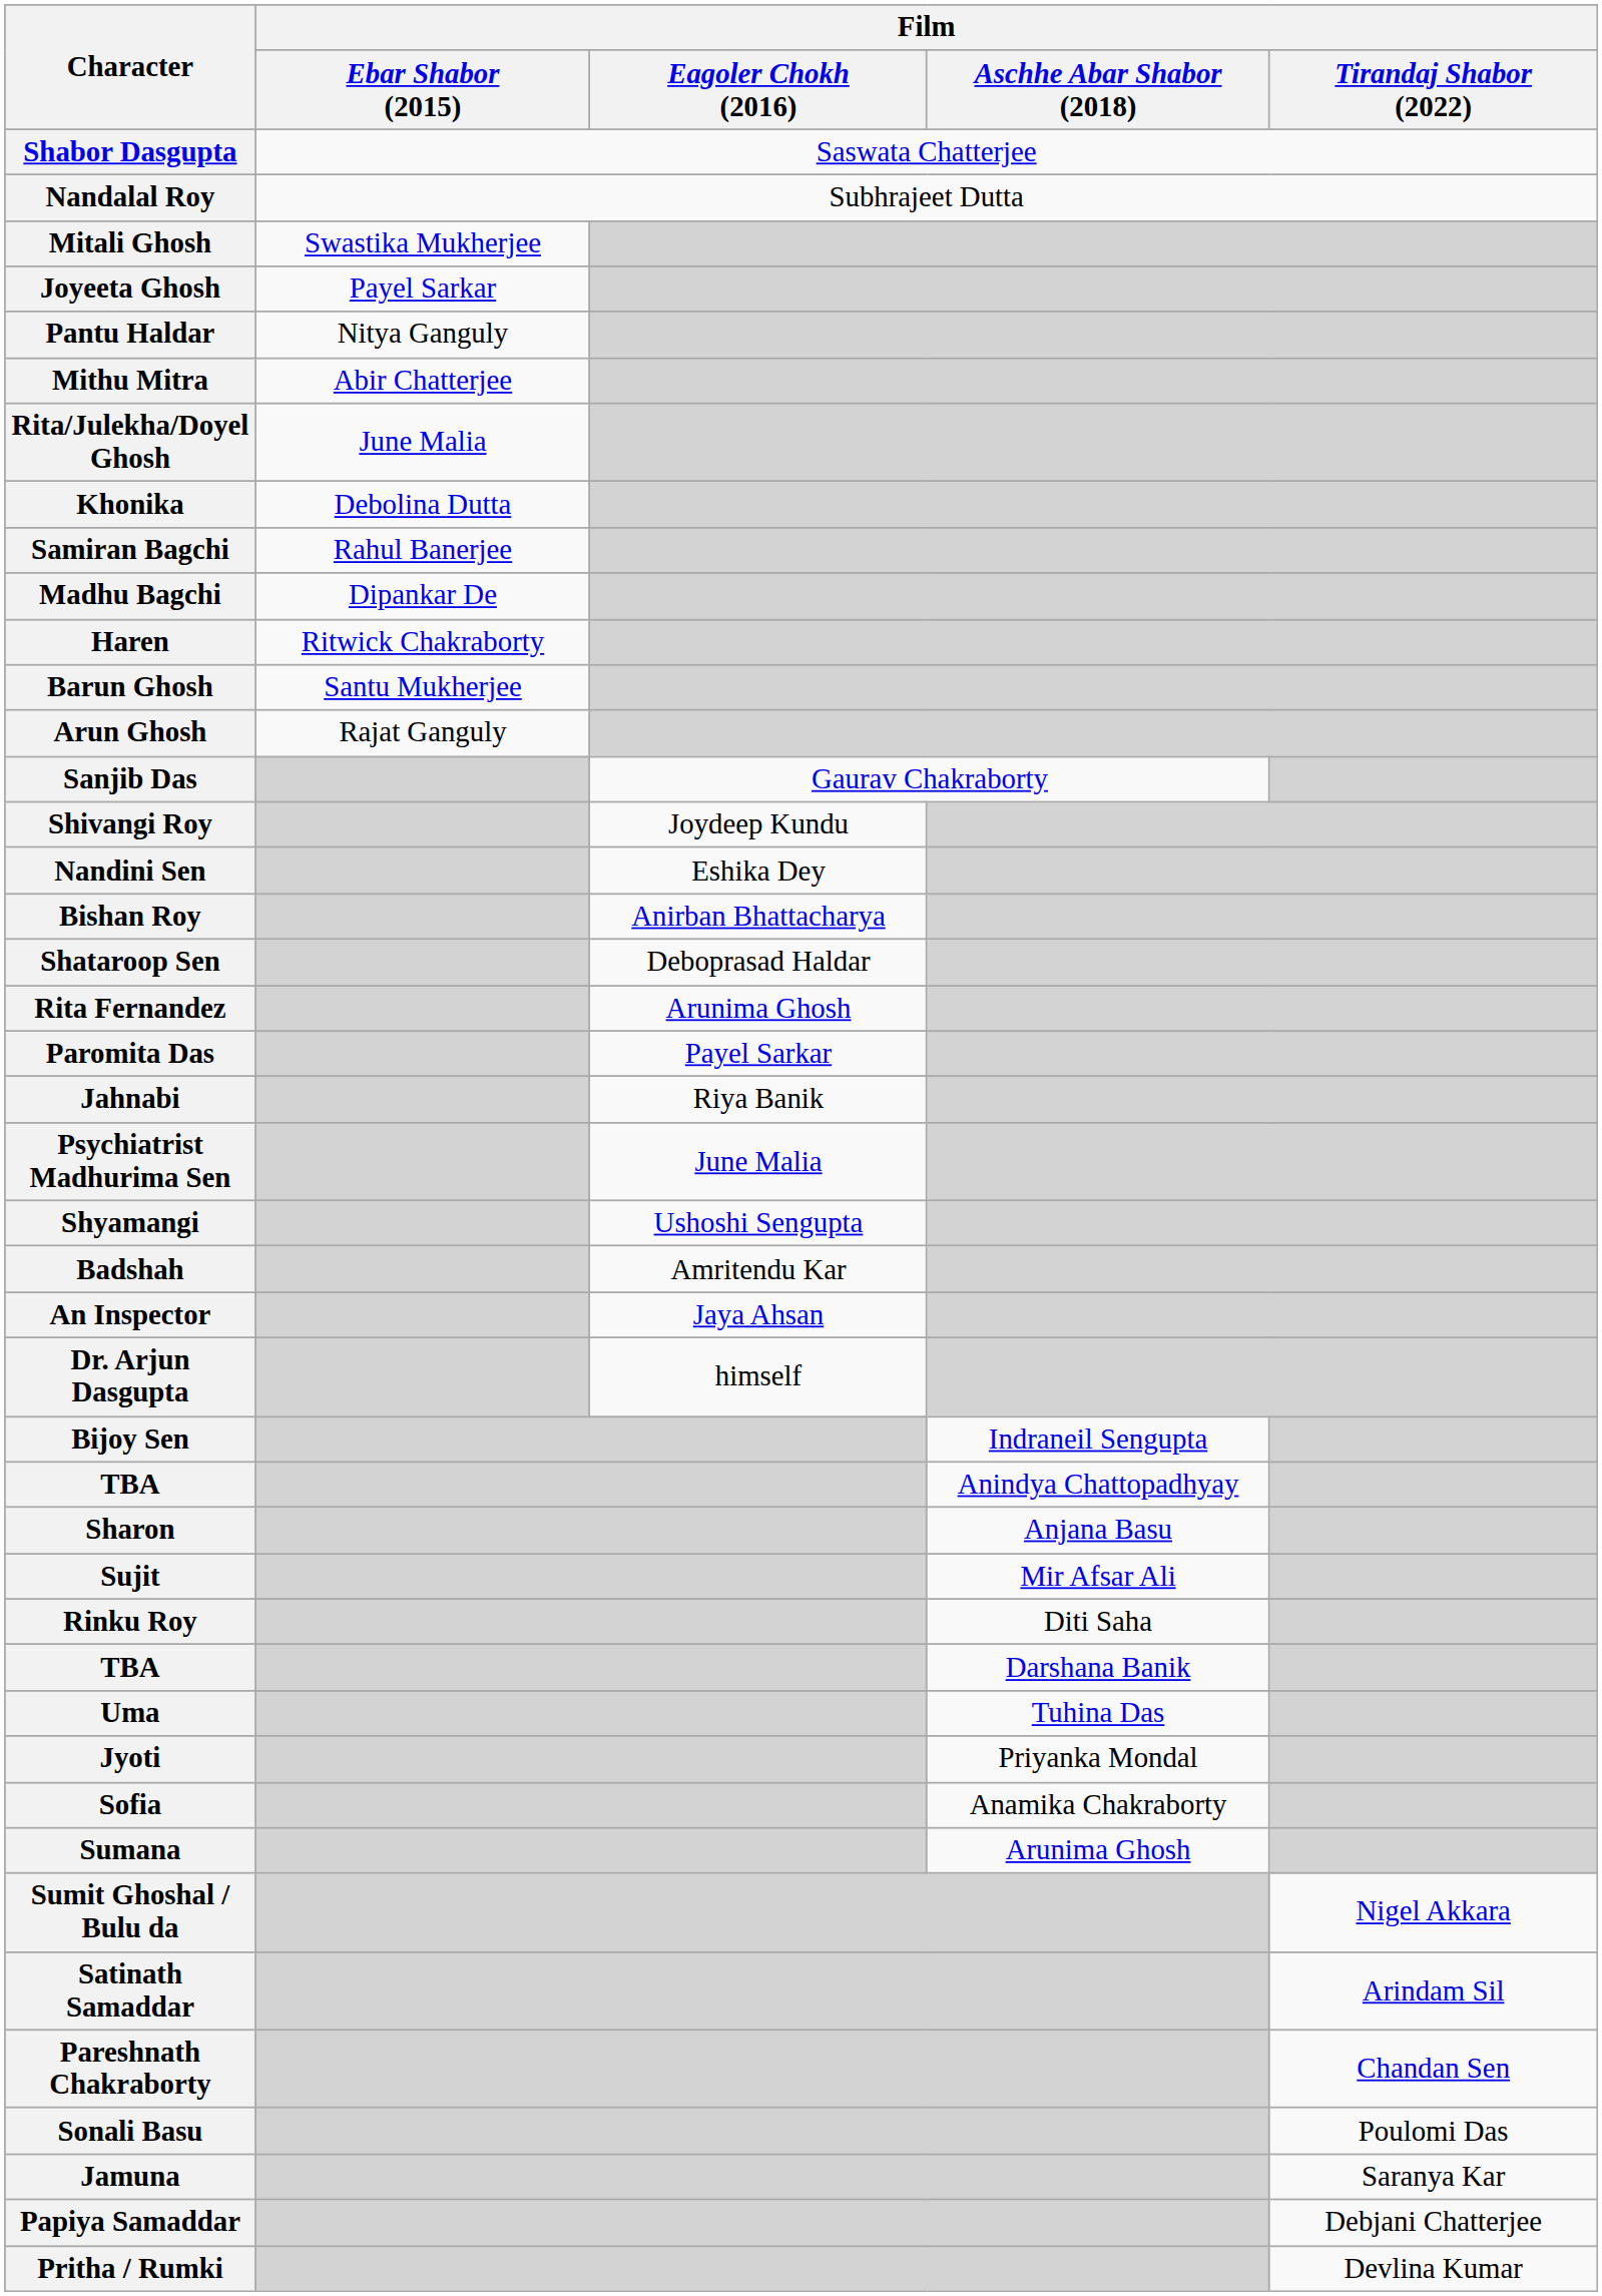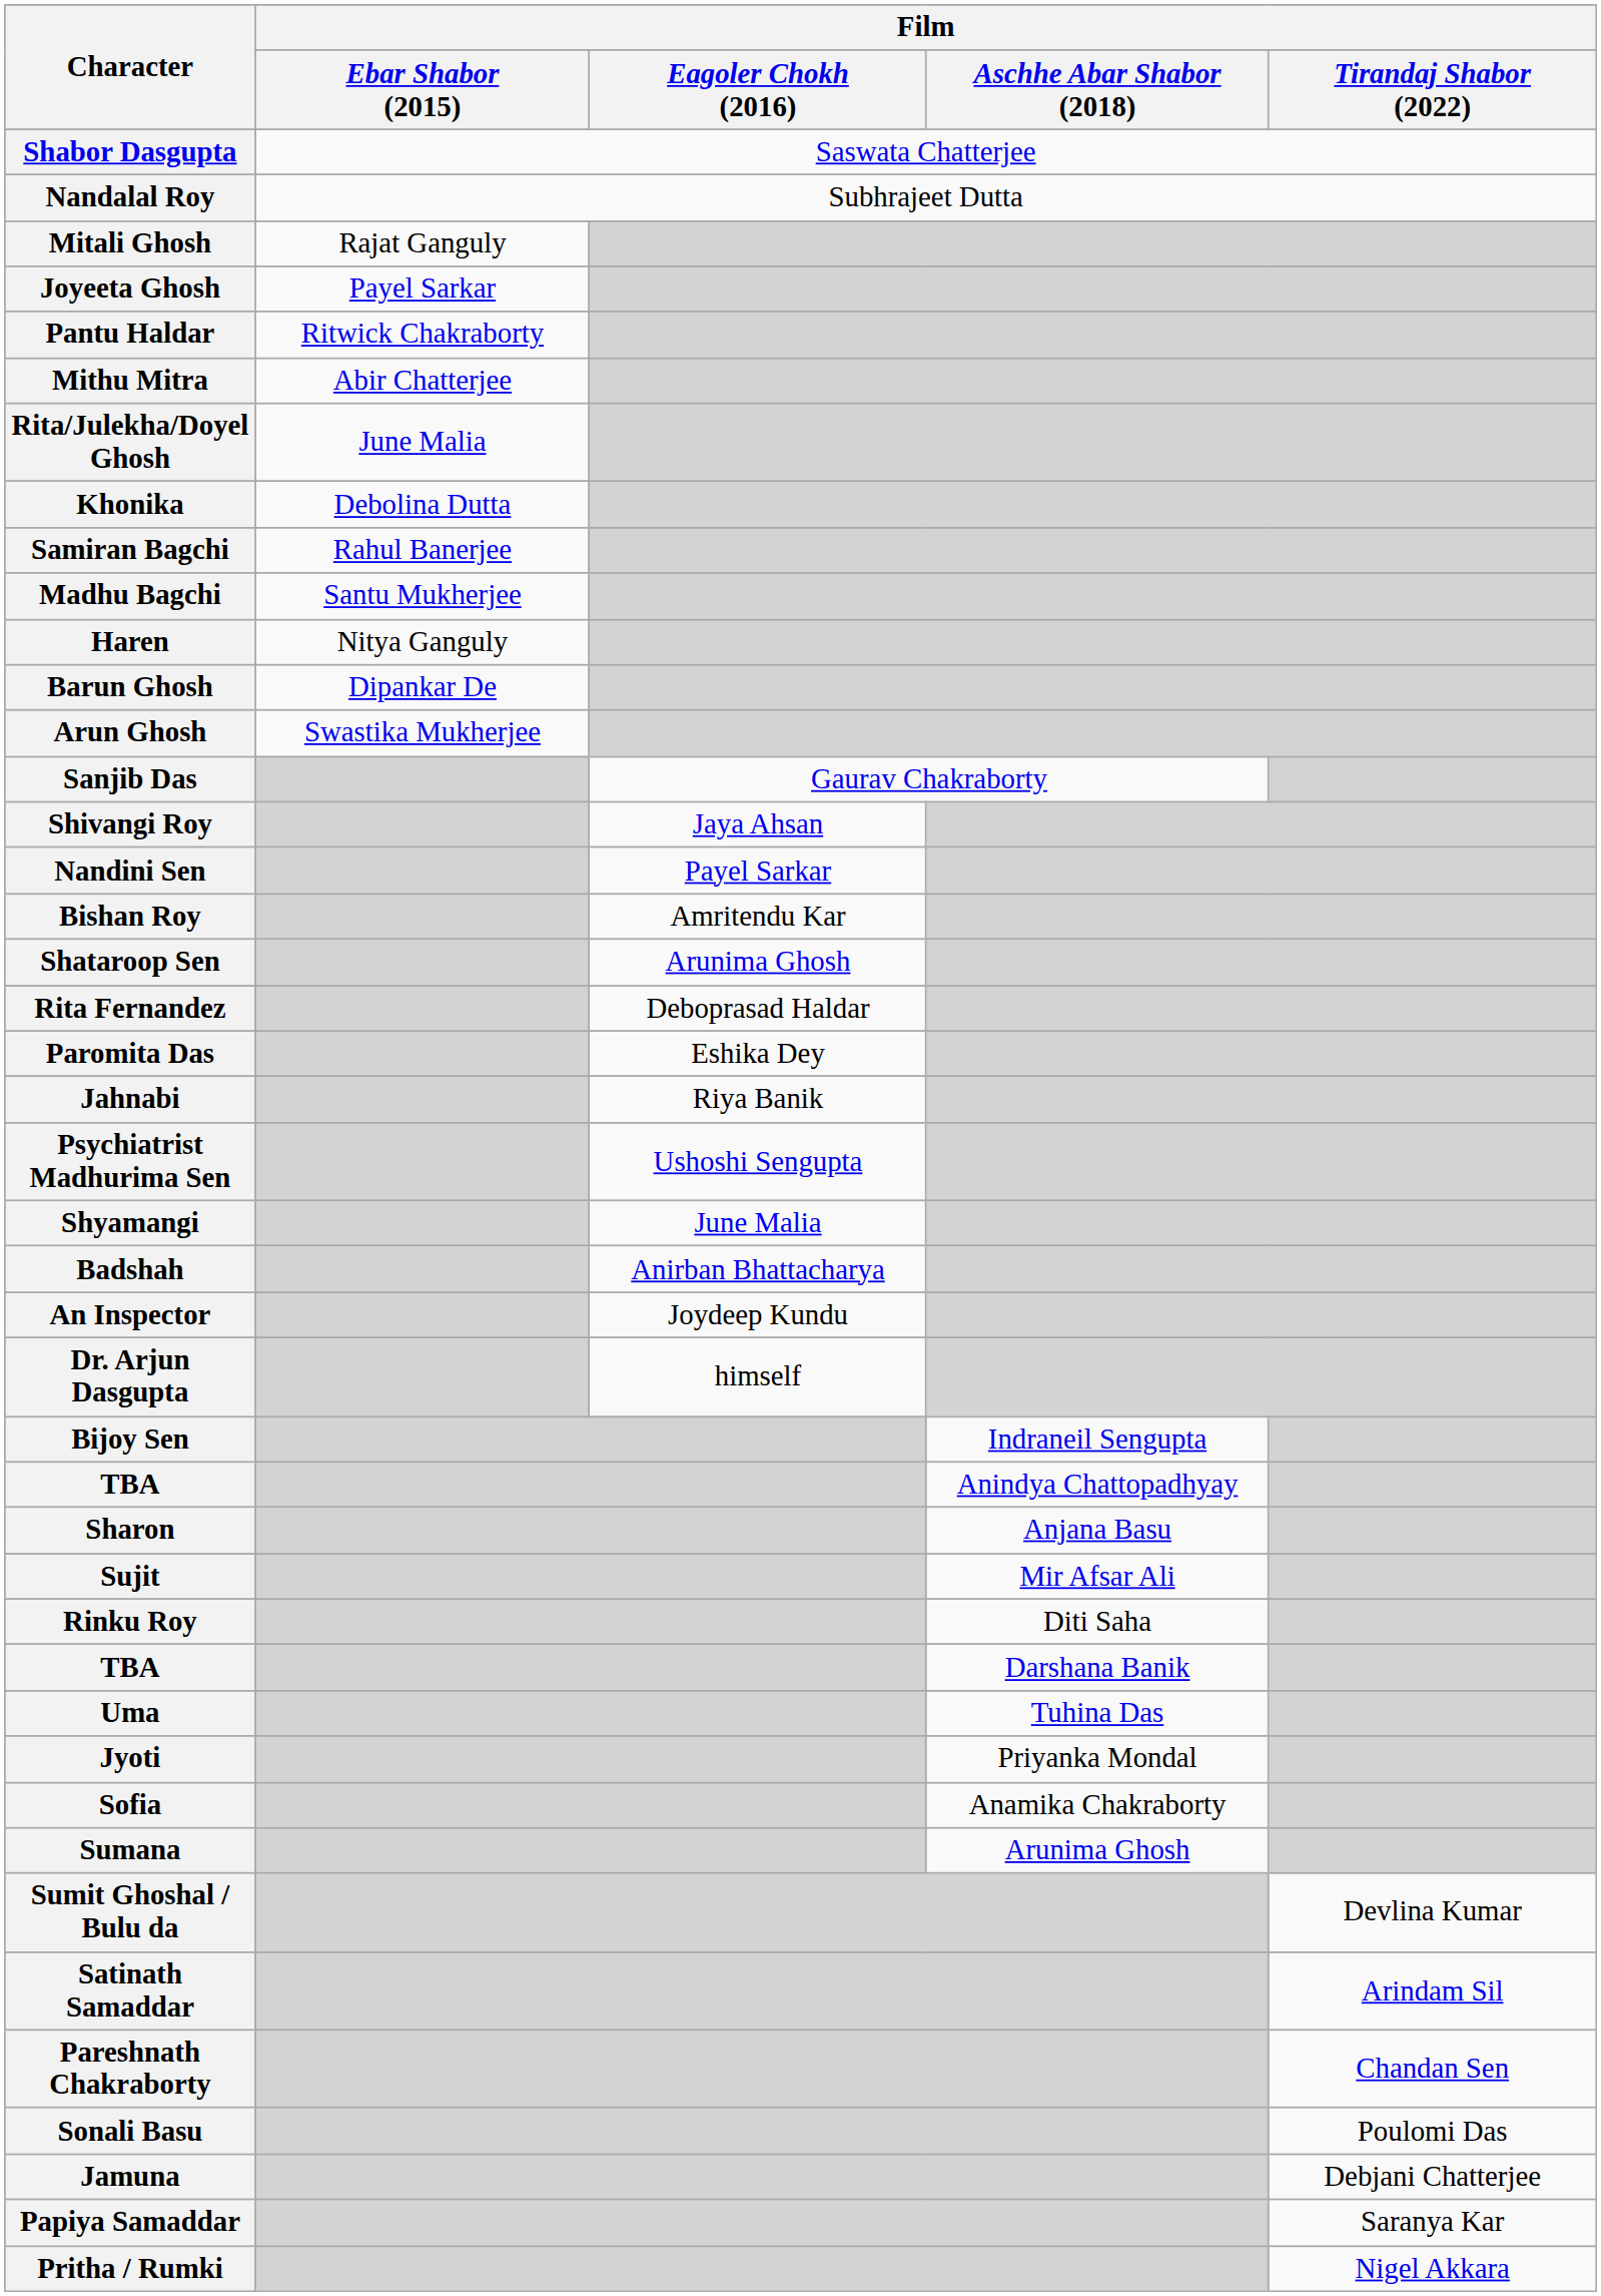 <table class="wikitable" style="text-align:center;" width="100%">
 <tr>
 <th rowspan="2">Character</th>
 <th colspan="4">Film</th>
 </tr>
 <tr>
 <th style="width:25%;"><em><a href='#'>Ebar Shabor</a></em> <br>(2015)</th>
 <th style="width:25%;"><em><a href='#'>Eagoler Chokh</a></em> <br>(2016)</th>
 <th style="width:25%;"><em><a href='#'>Aschhe Abar Shabor</a></em><br>(2018)</th>
 <th style="width:25%;"><em><a href='#'>Tirandaj Shabor</a></em><br>(2022)</th>
 </tr>
 <tr>
 <th><a href='#'>Shabor Dasgupta</a></th>
 <td colspan="4"><a href='#'>Saswata Chatterjee</a></td>
 </tr>
 <tr>
 <th>Nandalal Roy</th>
 <td colspan="4">Subhrajeet Dutta</td>
 </tr>
 <tr>
 <th>Mitali Ghosh</th>
-<td><a href='#'>Swastika Mukherjee</a></td>
+<td>Rajat Ganguly</td>
 <td colspan="3" style="background:#d3d3d3;"></td>
 </tr>
 <tr>
 <th>Joyeeta Ghosh</th>
 <td><a href='#'>Payel Sarkar</a></td>
 <td colspan="3" style="background:#d3d3d3;"></td>
 </tr>
 <tr>
 <th>Pantu Haldar</th>
-<td>Nitya Ganguly</td>
+<td><a href='#'>Ritwick Chakraborty</a></td>
 <td colspan="3" style="background:#d3d3d3;"></td>
 </tr>
 <tr>
 <th>Mithu Mitra</th>
 <td><a href='#'>Abir Chatterjee</a></td>
 <td colspan="3" style="background:#d3d3d3;"></td>
 </tr>
 <tr>
 <th>Rita/Julekha/Doyel Ghosh</th>
 <td><a href='#'>June Malia</a></td>
 <td colspan="3" style="background:#d3d3d3;"></td>
 </tr>
 <tr>
 <th>Khonika</th>
 <td><a href='#'>Debolina Dutta</a></td>
 <td colspan="3" style="background:#d3d3d3;"></td>
 </tr>
 <tr>
 <th>Samiran Bagchi</th>
 <td><a href='#'>Rahul Banerjee</a></td>
 <td colspan="3" style="background:#d3d3d3;"></td>
 </tr>
 <tr>
 <th>Madhu Bagchi</th>
+<td><a href='#'>Santu Mukherjee</a></td>
+<td colspan="3" style="background:#d3d3d3;"></td>
+</tr>
+<tr>
+<th>Haren</th>
+<td>Nitya Ganguly</td>
+<td colspan="3" style="background:#d3d3d3;"></td>
+</tr>
+<tr>
+<th>Barun Ghosh</th>
 <td><a href='#'>Dipankar De</a></td>
 <td colspan="3" style="background:#d3d3d3;"></td>
 </tr>
 <tr>
-<th>Haren</th>
-<td><a href='#'>Ritwick Chakraborty</a></td>
-<td colspan="3" style="background:#d3d3d3;"></td>
-</tr>
-<tr>
-<th>Barun Ghosh</th>
-<td><a href='#'>Santu Mukherjee</a></td>
-<td colspan="3" style="background:#d3d3d3;"></td>
-</tr>
-<tr>
 <th>Arun Ghosh</th>
-<td>Rajat Ganguly</td>
+<td><a href='#'>Swastika Mukherjee</a></td>
 <td colspan="3" style="background:#d3d3d3;"></td>
 </tr>
 <tr>
 <th>Sanjib Das</th>
 <td colspan="1" style="background:#d3d3d3;"></td>
 <td colspan="2"><a href='#'>Gaurav Chakraborty</a></td>
 <td colspan="1" style="background:#d3d3d3;"></td>
 </tr>
 <tr>
 <th>Shivangi Roy</th>
 <td colspan="1" style="background:#d3d3d3;"></td>
-<td>Joydeep Kundu</td>
+<td><a href='#'>Jaya Ahsan</a></td>
 <td colspan="2" style="background:#d3d3d3;"></td>
 </tr>
 <tr>
 <th>Nandini Sen</th>
 <td colspan="1" style="background:#d3d3d3;"></td>
-<td>Eshika Dey</td>
+<td><a href='#'>Payel Sarkar</a></td>
 <td colspan="2" style="background:#d3d3d3;"></td>
 </tr>
 <tr>
 <th>Bishan Roy</th>
 <td colspan="1" style="background:#d3d3d3;"></td>
-<td><a href='#'>Anirban Bhattacharya</a></td>
+<td>Amritendu Kar</td>
 <td colspan="2" style="background:#d3d3d3;"></td>
 </tr>
 <tr>
 <th>Shataroop Sen</th>
 <td colspan="1" style="background:#d3d3d3;"></td>
-<td>Deboprasad Haldar</td>
+<td><a href='#'>Arunima Ghosh</a></td>
 <td colspan="2" style="background:#d3d3d3;"></td>
 </tr>
 <tr>
 <th>Rita Fernandez</th>
 <td colspan="1" style="background:#d3d3d3;"></td>
-<td><a href='#'>Arunima Ghosh</a></td>
+<td>Deboprasad Haldar</td>
 <td colspan="2" style="background:#d3d3d3;"></td>
 </tr>
 <tr>
 <th>Paromita Das</th>
 <td colspan="1" style="background:#d3d3d3;"></td>
-<td><a href='#'>Payel Sarkar</a></td>
+<td>Eshika Dey</td>
 <td colspan="2" style="background:#d3d3d3;"></td>
 </tr>
 <tr>
 <th>Jahnabi</th>
 <td colspan="1" style="background:#d3d3d3;"></td>
 <td>Riya Banik</td>
 <td colspan="2" style="background:#d3d3d3;"></td>
 </tr>
 <tr>
 <th>Psychiatrist Madhurima Sen</th>
 <td colspan="1" style="background:#d3d3d3;"></td>
-<td><a href='#'>June Malia</a></td>
+<td><a href='#'>Ushoshi Sengupta</a></td>
 <td colspan="2" style="background:#d3d3d3;"></td>
 </tr>
 <tr>
 <th>Shyamangi</th>
 <td colspan="1" style="background:#d3d3d3;"></td>
-<td><a href='#'>Ushoshi Sengupta</a></td>
+<td><a href='#'>June Malia</a></td>
 <td colspan="2" style="background:#d3d3d3;"></td>
 </tr>
 <tr>
 <th>Badshah</th>
 <td colspan="1" style="background:#d3d3d3;"></td>
-<td>Amritendu Kar</td>
+<td><a href='#'>Anirban Bhattacharya</a></td>
 <td colspan="2" style="background:#d3d3d3;"></td>
 </tr>
 <tr>
 <th>An Inspector</th>
 <td colspan="1" style="background:#d3d3d3;"></td>
-<td><a href='#'>Jaya Ahsan</a></td>
+<td>Joydeep Kundu</td>
 <td colspan="2" style="background:#d3d3d3;"></td>
 </tr>
 <tr>
 <th>Dr. Arjun Dasgupta</th>
 <td colspan="1" style="background:#d3d3d3;"></td>
 <td>himself</td>
 <td colspan="2" style="background:#d3d3d3;"></td>
 </tr>
 <tr>
 <th>Bijoy Sen</th>
 <td colspan="2" style="background:#d3d3d3;"></td>
 <td><a href='#'>Indraneil Sengupta</a></td>
 <td colspan="1" style="background:#d3d3d3;"></td>
 </tr>
 <tr>
 <th>TBA</th>
 <td colspan="2" style="background:#d3d3d3;"></td>
 <td><a href='#'>Anindya Chattopadhyay</a></td>
 <td colspan="1" style="background:#d3d3d3;"></td>
 </tr>
 <tr>
 <th>Sharon</th>
 <td colspan="2" style="background:#d3d3d3;"></td>
 <td><a href='#'>Anjana Basu</a></td>
 <td colspan="1" style="background:#d3d3d3;"></td>
 </tr>
 <tr>
 <th>Sujit</th>
 <td colspan="2" style="background:#d3d3d3;"></td>
 <td><a href='#'>Mir Afsar Ali</a></td>
 <td colspan="1" style="background:#d3d3d3;"></td>
 </tr>
 <tr>
 <th>Rinku Roy</th>
 <td colspan="2" style="background:#d3d3d3;"></td>
 <td>Diti Saha</td>
 <td colspan="1" style="background:#d3d3d3;"></td>
 </tr>
 <tr>
 <th>TBA</th>
 <td colspan="2" style="background:#d3d3d3;"></td>
 <td><a href='#'>Darshana Banik</a></td>
 <td colspan="1" style="background:#d3d3d3;"></td>
 </tr>
 <tr>
 <th>Uma</th>
 <td colspan="2" style="background:#d3d3d3;"></td>
 <td><a href='#'>Tuhina Das</a></td>
 <td colspan="1" style="background:#d3d3d3;"></td>
 </tr>
 <tr>
 <th>Jyoti</th>
 <td colspan="2" style="background:#d3d3d3;"></td>
 <td>Priyanka Mondal</td>
 <td colspan="1" style="background:#d3d3d3;"></td>
 </tr>
 <tr>
 <th>Sofia</th>
 <td colspan="2" style="background:#d3d3d3;"></td>
 <td>Anamika Chakraborty</td>
 <td colspan="1" style="background:#d3d3d3;"></td>
 </tr>
 <tr>
 <th>Sumana</th>
 <td colspan="2" style="background:#d3d3d3;"></td>
 <td><a href='#'>Arunima Ghosh</a></td>
 <td colspan="1" style="background:#d3d3d3;"></td>
 </tr>
 <tr>
 <th>Sumit Ghoshal / Bulu da</th>
 <td colspan="3" style="background:#d3d3d3;"></td>
-<td><a href='#'>Nigel Akkara</a></td>
+<td>Devlina Kumar</td>
 </tr>
 <tr>
 <th>Satinath Samaddar</th>
 <td colspan="3" style="background:#d3d3d3;"></td>
 <td><a href='#'>Arindam Sil</a></td>
 </tr>
 <tr>
 <th>Pareshnath Chakraborty</th>
 <td colspan="3" style="background:#d3d3d3;"></td>
 <td><a href='#'>Chandan Sen</a></td>
 </tr>
 <tr>
 <th>Sonali Basu</th>
 <td colspan="3" style="background:#d3d3d3;"></td>
 <td>Poulomi Das</td>
 </tr>
 <tr>
 <th>Jamuna</th>
 <td colspan="3" style="background:#d3d3d3;"></td>
-<td>Saranya Kar</td>
+<td>Debjani Chatterjee</td>
 </tr>
 <tr>
 <th>Papiya Samaddar</th>
 <td colspan="3" style="background:#d3d3d3;"></td>
-<td>Debjani Chatterjee</td>
+<td>Saranya Kar</td>
 </tr>
 <tr>
 <th>Pritha / Rumki</th>
 <td colspan="3" style="background:#d3d3d3;"></td>
-<td>Devlina Kumar</td>
+<td><a href='#'>Nigel Akkara</a></td>
 </tr>
 </table>
